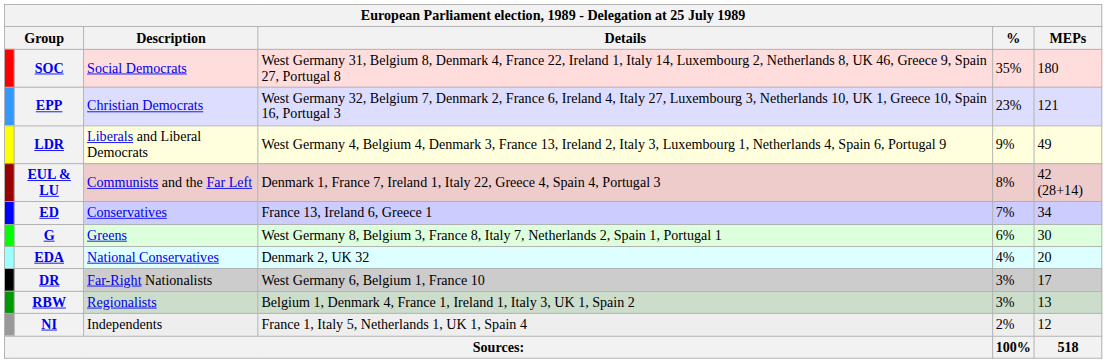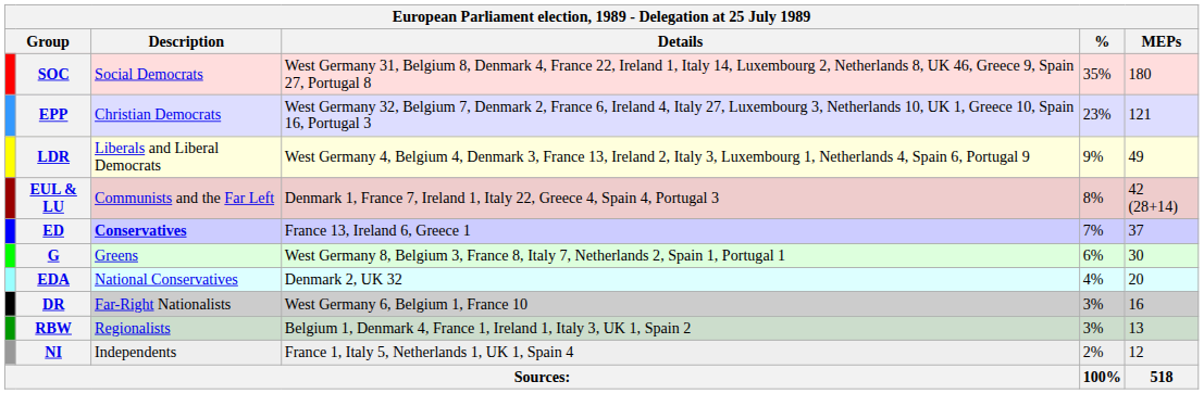 <table class="wikitable">
 <tr>
 <th colspan="6">European Parliament election, 1989 - Delegation at 25 July 1989</th>
 </tr>
 <tr>
 <th colspan="2">Group</th>
 <th>Description</th>
 <th>Details</th>
 <th>%</th>
 <th>MEPs</th>
 </tr>
 <tr BGCOLOR="#FFDDDD">
 <th style="background-color:#FF0000; width: 3px;"> </th>
 <th><a href='#'>SOC</a></th>
 <td><a href='#'>Social Democrats</a></td>
 <td>West Germany 31, Belgium 8, Denmark 4, France 22, Ireland 1, Italy 14, Luxembourg 2, Netherlands 8, UK 46, Greece 9, Spain 27, Portugal 8</td>
 <td>35%</td>
 <td>180</td>
 </tr>
 <tr BGCOLOR="#DDDDFF">
 <th style="background-color:#3399FF; width: 3px;"> </th>
 <th><a href='#'>EPP</a></th>
 <td><a href='#'>Christian Democrats</a></td>
 <td>West Germany 32, Belgium 7, Denmark 2, France 6, Ireland 4, Italy 27, Luxembourg 3, Netherlands 10, UK 1, Greece 10, Spain 16, Portugal 3</td>
 <td>23%</td>
 <td>121</td>
 </tr>
 <tr BGCOLOR="#FFFFDD">
 <th style="background-color:#FFFF00; width: 3px;"> </th>
 <th><a href='#'>LDR</a></th>
 <td><a href='#'>Liberals</a> and Liberal Democrats</td>
 <td>West Germany 4, Belgium 4, Denmark 3, France 13, Ireland 2, Italy 3, Luxembourg 1, Netherlands 4, Spain 6, Portugal 9</td>
 <td>9%</td>
 <td>49</td>
 </tr>
 <tr BGCOLOR="#EECCCC">
 <th style="background-color:#990000; width: 3px;"> </th>
 <th><a href='#'>EUL & LU</a></th>
 <td><a href='#'>Communists</a> and the <a href='#'>Far Left</a></td>
 <td>Denmark 1, France 7, Ireland 1, Italy 22, Greece 4, Spain 4, Portugal 3</td>
 <td>8%</td>
 <td>42 (28+14)</td>
 </tr>
 <tr BGCOLOR="#CCCCFF">
 <th style="background-color:#0000FF; width: 3px;"> </th>
 <th><a href='#'>ED</a></th>
-<td><a href='#'>Conservatives</a></td>
+<td><strong><a href='#'>Conservatives</a></strong></td>
 <td>France 13, Ireland 6, Greece 1</td>
 <td>7%</td>
-<td>34</td>
+<td>37</td>
 </tr>
 <tr BGCOLOR="#DDFFDD">
 <th style="background-color:#00FF00; width: 3px;"> </th>
 <th><a href='#'>G</a></th>
 <td><a href='#'>Greens</a></td>
 <td>West Germany 8, Belgium 3, France 8, Italy 7, Netherlands 2, Spain 1, Portugal 1</td>
 <td>6%</td>
 <td>30</td>
 </tr>
 <tr BGCOLOR="#DDFFFF">
 <th style="background-color:#99FFFF; width: 3px;"> </th>
 <th><a href='#'>EDA</a></th>
 <td><a href='#'>National Conservatives</a></td>
 <td>Denmark 2, UK 32</td>
 <td>4%</td>
 <td>20</td>
 </tr>
 <tr BGCOLOR="#CCCCCC">
 <th style="background-color:#000000; width: 3px;"> </th>
 <th><a href='#'>DR</a></th>
 <td><a href='#'>Far-Right</a> Nationalists</td>
 <td>West Germany 6, Belgium 1, France 10</td>
 <td>3%</td>
-<td>17</td>
+<td>16</td>
 </tr>
 <tr BGCOLOR="#CCDDCC">
 <th style="background-color:#009900; width: 3px;"> </th>
 <th><a href='#'>RBW</a></th>
 <td><a href='#'>Regionalists</a></td>
 <td>Belgium 1, Denmark 4, France 1, Ireland 1, Italy 3, UK 1, Spain 2</td>
 <td>3%</td>
 <td>13</td>
 </tr>
 <tr BGCOLOR="#EEEEEE">
 <th style="background-color:#999999; width: 3px;"> </th>
 <th><a href='#'>NI</a></th>
 <td>Independents</td>
 <td>France 1, Italy 5, Netherlands 1, UK 1, Spain 4</td>
 <td>2%</td>
 <td>12</td>
 </tr>
 <tr>
 <th colspan="4">Sources: <small>    </small></th>
 <th>100%</th>
 <th>518</th>
 </tr>
 </table>
